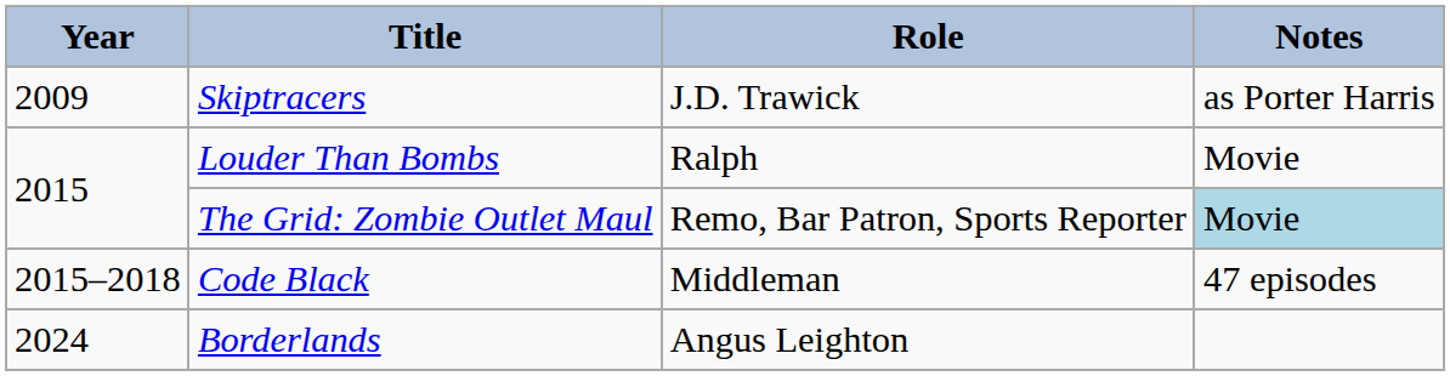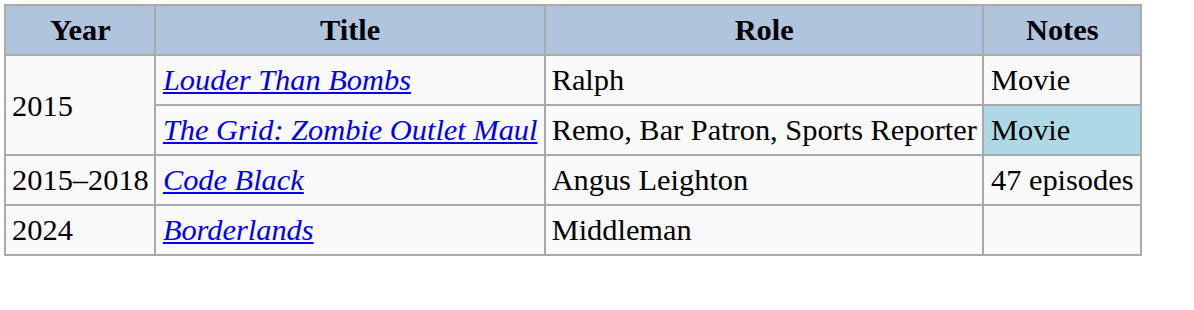 <table class="wikitable" style="font-size:95%;">
 <tr>
 <th style="background:#B0C4DE;">Year</th>
 <th style="background:#B0C4DE;">Title</th>
 <th style="background:#B0C4DE;">Role</th>
 <th style="background:#B0C4DE;">Notes</th>
-</tr>
-<tr>
-<td>2009</td>
-<td><em><a href='#'>Skiptracers</a></em></td>
-<td>J.D. Trawick</td>
-<td>as Porter Harris</td>
 </tr>
 <tr>
 <td rowspan="2">2015</td>
 <td><em><a href='#'>Louder Than Bombs</a></em></td>
 <td>Ralph</td>
 <td>Movie</td>
 </tr>
 <tr>
 <td><em><a href='#'>The Grid: Zombie Outlet Maul</a></em></td>
 <td>Remo, Bar Patron, Sports Reporter</td>
 <td style="background: lightblue;">Movie</td>
 </tr>
 <tr>
 <td>2015–2018</td>
 <td><em><a href='#'>Code Black</a></em></td>
-<td>Middleman</td>
+<td>Angus Leighton</td>
 <td>47 episodes</td>
 </tr>
 <tr>
 <td>2024</td>
 <td><em><a href='#'>Borderlands</a></em></td>
-<td>Angus Leighton</td>
+<td>Middleman</td>
 <td></td>
 </tr>
 </table>
